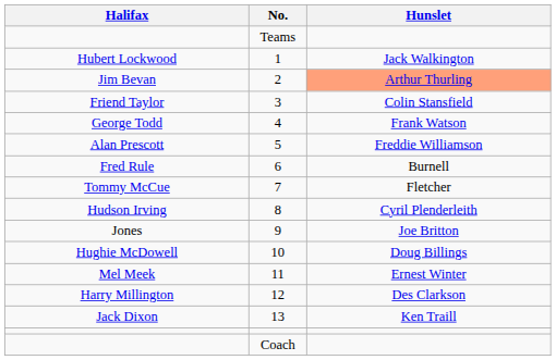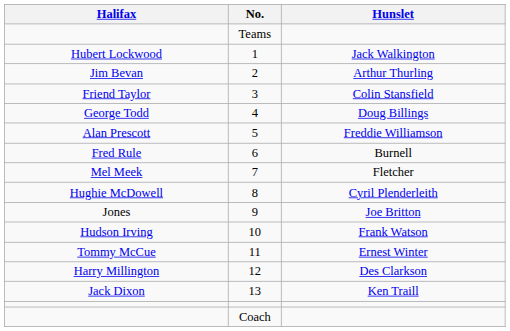 <table class="wikitable" style="text-align:center;">
 <tr>
 <th width=280><a href='#'>Halifax</a></th>
 <th width=60>No.</th>
 <th width=280><a href='#'>Hunslet</a></th>
 </tr>
 <tr>
 <td></td>
 <td>Teams</td>
 <td></td>
 </tr>
 <tr>
 <td><a href='#'>Hubert Lockwood</a></td>
 <td>1</td>
 <td><a href='#'>Jack Walkington</a></td>
 </tr>
 <tr>
 <td><a href='#'>Jim Bevan</a></td>
 <td>2</td>
-<td style="background: lightsalmon;"><a href='#'>Arthur Thurling</a></td>
+<td><a href='#'>Arthur Thurling</a></td>
 </tr>
 <tr>
 <td><a href='#'>Friend Taylor</a></td>
 <td>3</td>
 <td><a href='#'>Colin Stansfield</a></td>
 </tr>
 <tr>
 <td><a href='#'>George Todd</a></td>
 <td>4</td>
-<td><a href='#'>Frank Watson</a></td>
+<td><a href='#'>Doug Billings</a></td>
 </tr>
 <tr>
 <td><a href='#'>Alan Prescott</a></td>
 <td>5</td>
 <td><a href='#'>Freddie Williamson</a></td>
 </tr>
 <tr>
 <td><a href='#'>Fred Rule</a></td>
 <td>6</td>
 <td>Burnell</td>
 </tr>
 <tr>
-<td><a href='#'>Tommy McCue</a></td>
+<td><a href='#'>Mel Meek</a></td>
 <td>7</td>
 <td>Fletcher</td>
 </tr>
 <tr>
-<td><a href='#'>Hudson Irving</a></td>
+<td><a href='#'>Hughie McDowell</a></td>
 <td>8</td>
 <td><a href='#'>Cyril Plenderleith</a></td>
 </tr>
 <tr>
 <td>Jones</td>
 <td>9</td>
 <td><a href='#'>Joe Britton</a></td>
 </tr>
 <tr>
-<td><a href='#'>Hughie McDowell</a></td>
+<td><a href='#'>Hudson Irving</a></td>
 <td>10</td>
-<td><a href='#'>Doug Billings</a></td>
+<td><a href='#'>Frank Watson</a></td>
 </tr>
 <tr>
-<td><a href='#'>Mel Meek</a></td>
+<td><a href='#'>Tommy McCue</a></td>
 <td>11</td>
 <td><a href='#'>Ernest Winter</a></td>
 </tr>
 <tr>
 <td><a href='#'>Harry Millington</a></td>
 <td>12</td>
 <td><a href='#'>Des Clarkson</a></td>
 </tr>
 <tr>
 <td><a href='#'>Jack Dixon</a></td>
 <td>13</td>
 <td><a href='#'>Ken Traill</a></td>
 </tr>
 <tr>
 <td></td>
 <td></td>
 <td></td>
 </tr>
 <tr>
 <td></td>
 <td>Coach</td>
 <td></td>
 </tr>
 </table>
